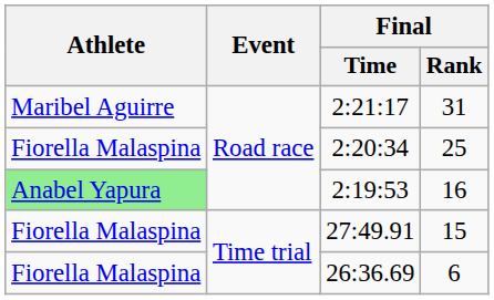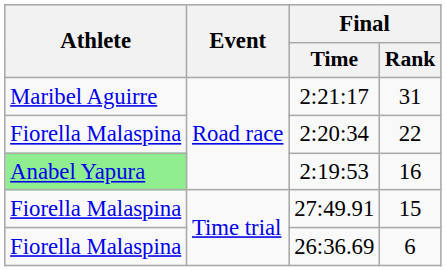 <table class="wikitable" style="font-size:90%;text-align:center">
 <tr>
 <th rowspan="2">Athlete</th>
 <th rowspan="2">Event</th>
 <th colspan="2">Final</th>
 </tr>
 <tr style="font-size:95%">
 <th>Time</th>
 <th>Rank</th>
 </tr>
 <tr>
 <td style="text-align:left"><a href='#'>Maribel Aguirre</a></td>
 <td style="text-align:left" rowspan=3><a href='#'>Road race</a></td>
 <td>2:21:17</td>
 <td>31</td>
 </tr>
 <tr>
 <td style="text-align:left"><a href='#'>Fiorella Malaspina</a></td>
 <td>2:20:34</td>
-<td>25</td>
+<td>22</td>
 </tr>
 <tr>
 <td style="background: lightgreen; text-align:left"><a href='#'>Anabel Yapura</a></td>
 <td>2:19:53</td>
 <td>16</td>
 </tr>
 <tr>
 <td style="text-align:left"><a href='#'>Fiorella Malaspina</a></td>
 <td style="text-align:left" rowspan=2><a href='#'>Time trial</a></td>
 <td>27:49.91</td>
 <td>15</td>
 </tr>
 <tr>
 <td style="text-align:left"><a href='#'>Fiorella Malaspina</a></td>
 <td>26:36.69</td>
 <td>6</td>
 </tr>
 </table>
